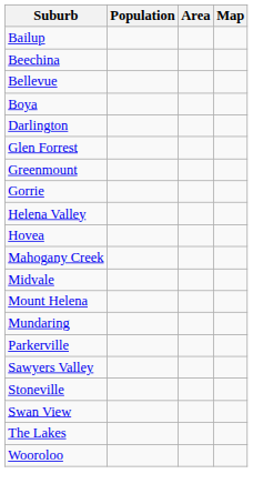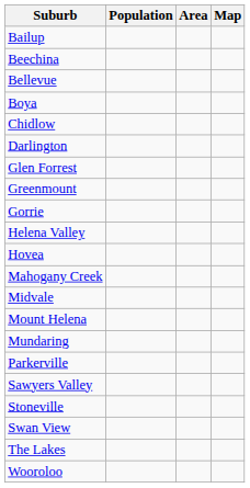 <table class="wikitable sortable">
 <tr>
 <th>Suburb</th>
 <th data-sort-type=number>Population</th>
 <th data-sort-type=number>Area</th>
 <th>Map</th>
 </tr>
 <tr>
 <td><a href='#'>Bailup</a></td>
 <td></td>
 <td></td>
 <td></td>
 </tr>
 <tr>
 <td><a href='#'>Beechina</a></td>
 <td></td>
 <td></td>
 <td></td>
 </tr>
 <tr>
 <td><a href='#'>Bellevue</a></td>
 <td></td>
 <td></td>
 <td></td>
 </tr>
 <tr>
 <td><a href='#'>Boya</a></td>
+<td></td>
+<td></td>
+<td></td>
+</tr>
+<tr>
+<td><a href='#'>Chidlow</a></td>
 <td></td>
 <td></td>
 <td></td>
 </tr>
 <tr>
 <td><a href='#'>Darlington</a></td>
 <td></td>
 <td></td>
 <td></td>
 </tr>
 <tr>
 <td><a href='#'>Glen Forrest</a></td>
 <td></td>
 <td></td>
 <td></td>
 </tr>
 <tr>
 <td><a href='#'>Greenmount</a></td>
 <td></td>
 <td></td>
 <td></td>
 </tr>
 <tr>
 <td><a href='#'>Gorrie</a></td>
 <td></td>
 <td></td>
 <td></td>
 </tr>
 <tr>
 <td><a href='#'>Helena Valley</a></td>
 <td></td>
 <td></td>
 <td></td>
 </tr>
 <tr>
 <td><a href='#'>Hovea</a></td>
 <td></td>
 <td></td>
 <td></td>
 </tr>
 <tr>
 <td><a href='#'>Mahogany Creek</a></td>
 <td></td>
 <td></td>
 <td></td>
 </tr>
 <tr>
 <td><a href='#'>Midvale</a></td>
 <td></td>
 <td></td>
 <td></td>
 </tr>
 <tr>
 <td><a href='#'>Mount Helena</a></td>
 <td></td>
 <td></td>
 <td></td>
 </tr>
 <tr>
 <td><a href='#'>Mundaring</a></td>
 <td></td>
 <td></td>
 <td></td>
 </tr>
 <tr>
 <td><a href='#'>Parkerville</a></td>
 <td></td>
 <td></td>
 <td></td>
 </tr>
 <tr>
 <td><a href='#'>Sawyers Valley</a></td>
 <td></td>
 <td></td>
 <td></td>
 </tr>
 <tr>
 <td><a href='#'>Stoneville</a></td>
 <td></td>
 <td></td>
 <td></td>
 </tr>
 <tr>
 <td><a href='#'>Swan View</a></td>
 <td></td>
 <td></td>
 <td></td>
 </tr>
 <tr>
 <td><a href='#'>The Lakes</a></td>
 <td></td>
 <td></td>
 <td></td>
 </tr>
 <tr>
 <td><a href='#'>Wooroloo</a></td>
 <td></td>
 <td></td>
 <td></td>
 </tr>
 </table>
